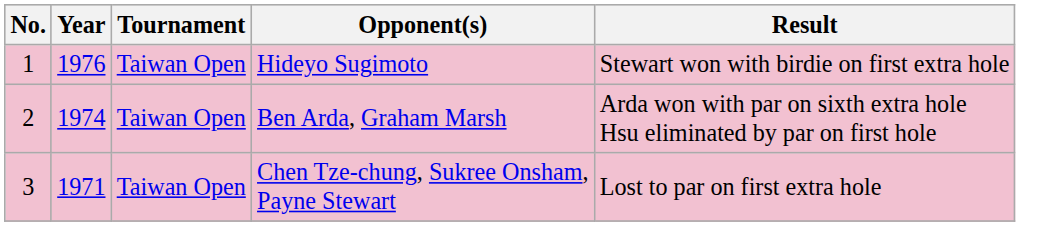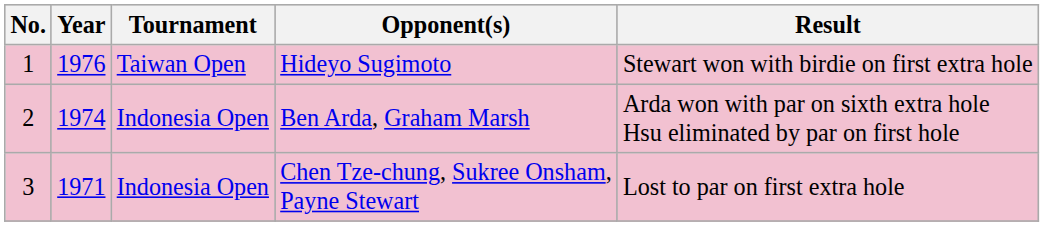 <table class="wikitable" style="font-size:95%;">
 <tr>
 <th>No.</th>
 <th>Year</th>
 <th>Tournament</th>
 <th>Opponent(s)</th>
 <th>Result</th>
 </tr>
 <tr style="background:#F2C1D1;">
 <td align=center>1</td>
 <td><a href='#'>1976</a></td>
 <td><a href='#'>Taiwan Open</a></td>
 <td> <a href='#'>Hideyo Sugimoto</a></td>
 <td>Stewart won with birdie on first extra hole</td>
 </tr>
 <tr style="background:#F2C1D1;">
 <td align=center>2</td>
 <td><a href='#'>1974</a></td>
-<td><a href='#'>Taiwan Open</a></td>
+<td><a href='#'>Indonesia Open</a></td>
 <td> <a href='#'>Ben Arda</a>,  <a href='#'>Graham Marsh</a></td>
 <td>Arda won with par on sixth extra hole<br>Hsu eliminated by par on first hole</td>
 </tr>
 <tr style="background:#F2C1D1;">
 <td align=center>3</td>
 <td><a href='#'>1971</a></td>
-<td><a href='#'>Taiwan Open</a></td>
+<td><a href='#'>Indonesia Open</a></td>
 <td> <a href='#'>Chen Tze-chung</a>,  <a href='#'>Sukree Onsham</a>,<br> <a href='#'>Payne Stewart</a></td>
 <td>Lost to par on first extra hole</td>
 </tr>
 </table>
